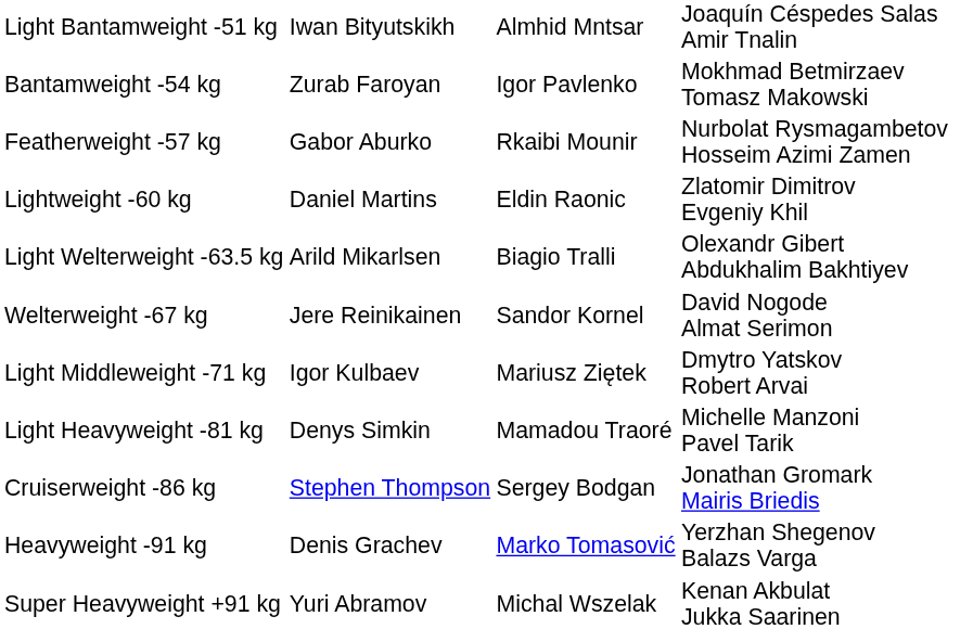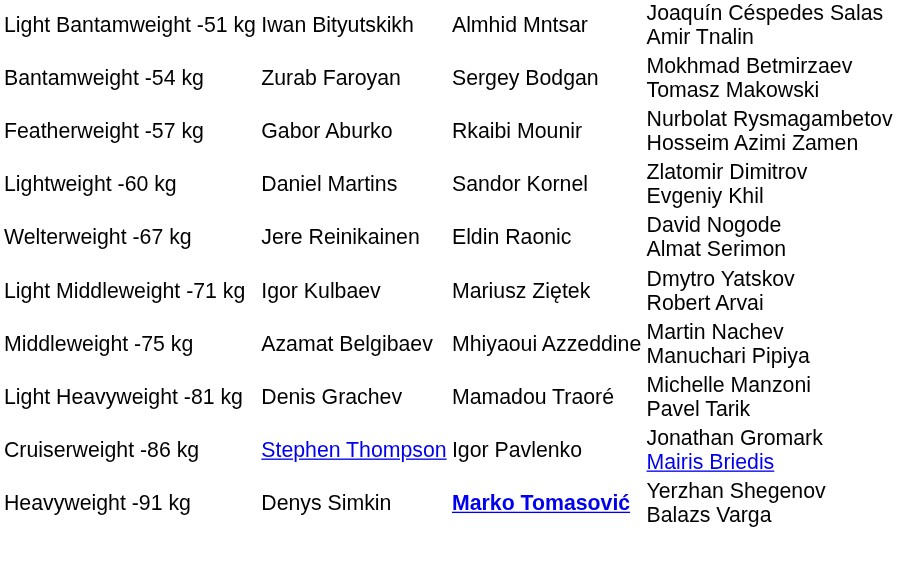 <table>
 <tr>
 <td>Light Bantamweight -51 kg</td>
 <td>Iwan Bityutskikh </td>
 <td>Almhid Mntsar </td>
 <td>Joaquín Céspedes Salas <br>Amir Tnalin </td>
 </tr>
 <tr>
 <td>Bantamweight -54 kg</td>
 <td>Zurab Faroyan </td>
-<td>Igor Pavlenko </td>
+<td>Sergey Bodgan </td>
 <td>Mokhmad Betmirzaev <br>Tomasz Makowski </td>
 </tr>
 <tr>
 <td>Featherweight -57 kg</td>
 <td>Gabor Aburko </td>
 <td>Rkaibi Mounir </td>
 <td>Nurbolat Rysmagambetov <br>Hosseim Azimi Zamen </td>
 </tr>
 <tr>
 <td>Lightweight -60 kg</td>
 <td>Daniel Martins </td>
-<td>Eldin Raonic </td>
+<td>Sandor Kornel </td>
 <td>Zlatomir Dimitrov <br>Evgeniy Khil </td>
-</tr>
-<tr>
-<td>Light Welterweight -63.5 kg</td>
-<td>Arild Mikarlsen </td>
-<td>Biagio Tralli </td>
-<td>Olexandr Gibert <br>Abdukhalim Bakhtiyev </td>
 </tr>
 <tr>
 <td>Welterweight -67 kg</td>
 <td>Jere Reinikainen </td>
-<td>Sandor Kornel </td>
+<td>Eldin Raonic </td>
 <td>David Nogode <br>Almat Serimon </td>
 </tr>
 <tr>
 <td>Light Middleweight -71 kg</td>
 <td>Igor Kulbaev </td>
 <td>Mariusz Ziętek </td>
 <td>Dmytro Yatskov <br>Robert Arvai </td>
 </tr>
 <tr>
+<td>Middleweight -75 kg</td>
+<td>Azamat Belgibaev </td>
+<td>Mhiyaoui Azzeddine </td>
+<td>Martin Nachev <br>Manuchari Pipiya </td>
+</tr>
+<tr>
 <td>Light Heavyweight -81 kg</td>
-<td>Denys Simkin </td>
+<td>Denis Grachev </td>
 <td>Mamadou Traoré </td>
 <td>Michelle Manzoni <br>Pavel Tarik </td>
 </tr>
 <tr>
 <td>Cruiserweight -86 kg</td>
 <td><a href='#'>Stephen Thompson</a> </td>
-<td>Sergey Bodgan </td>
+<td>Igor Pavlenko </td>
 <td>Jonathan Gromark <br><a href='#'>Mairis Briedis</a> </td>
 </tr>
 <tr>
 <td>Heavyweight -91 kg</td>
-<td>Denis Grachev </td>
-<td><a href='#'>Marko Tomasović</a> </td>
+<td>Denys Simkin </td>
+<td><strong><a href='#'>Marko Tomasović</a> </strong></td>
 <td>Yerzhan Shegenov <br>Balazs Varga </td>
-</tr>
-<tr>
-<td>Super Heavyweight +91 kg</td>
-<td>Yuri Abramov </td>
-<td>Michal Wszelak </td>
-<td>Kenan Akbulat <br>Jukka Saarinen </td>
 </tr>
 <tr>
 </tr>
 </table>
